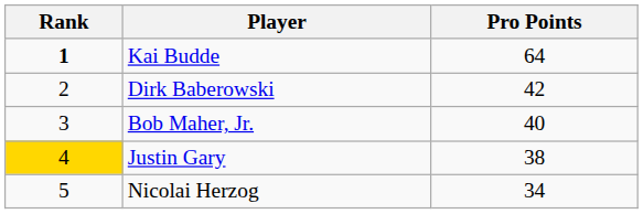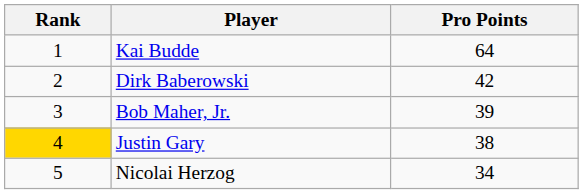 <table class="wikitable" width=30%>
 <tr>
 <th>Rank</th>
 <th>Player</th>
 <th>Pro Points</th>
 </tr>
 <tr>
-<td align=center><strong>1</strong></td>
+<td align=center>1</td>
 <td> <a href='#'>Kai Budde</a></td>
 <td align=center>64</td>
 </tr>
 <tr>
 <td align=center>2</td>
 <td> <a href='#'>Dirk Baberowski</a></td>
 <td align=center>42</td>
 </tr>
 <tr>
 <td align=center>3</td>
 <td> <a href='#'>Bob Maher, Jr.</a></td>
-<td align=center>40</td>
+<td align=center>39</td>
 </tr>
 <tr>
 <td align=center style="background: gold;">4</td>
 <td> <a href='#'>Justin Gary</a></td>
 <td align=center>38</td>
 </tr>
 <tr>
 <td align=center>5</td>
 <td> Nicolai Herzog</td>
 <td align=center>34</td>
 </tr>
 </table>
